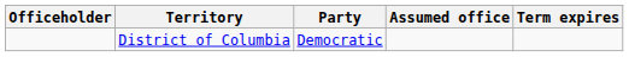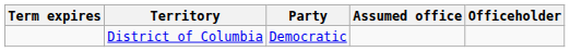 <table class="wikitable sortable">
 <tr>
-<th>Officeholder</th>
+<th>Term expires</th>
 <th>Territory</th>
 <th>Party</th>
 <th>Assumed office</th>
-<th>Term expires</th>
+<th>Officeholder</th>
 </tr>
 <tr>
 <td></td>
 <td><a href='#'>District of Columbia</a></td>
 <td><a href='#'>Democratic</a></td>
 <td></td>
 <td></td>
 </tr>
 </table>
